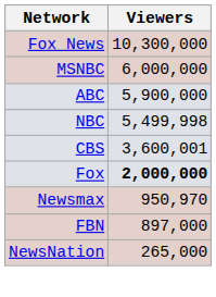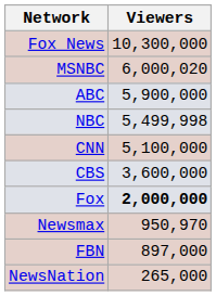 <table class="wikitable" style="text-align: right">
 <tr>
 <th>Network</th>
 <th>Viewers</th>
 </tr>
 <tr style="background:#e5d1cb">
 <td><a href='#'>Fox News</a></td>
 <td>10,300,000</td>
 </tr>
 <tr style="background:#e5d1cb">
 <td><a href='#'>MSNBC</a></td>
-<td>6,000,000</td>
+<td>6,000,020</td>
 </tr>
 <tr style="background:#dfe2e9">
 <td><a href='#'>ABC</a></td>
 <td>5,900,000</td>
 </tr>
 <tr style="background:#dfe2e9">
 <td><a href='#'>NBC</a></td>
 <td>5,499,998</td>
 </tr>
+<tr style="background:#e5d1cb">
+<td><a href='#'>CNN</a></td>
+<td>5,100,000</td>
+</tr>
 <tr style="background:#dfe2e9">
 <td><a href='#'>CBS</a></td>
-<td>3,600,001</td>
+<td>3,600,000</td>
 </tr>
 <tr style="background:#dfe2e9">
 <td><a href='#'>Fox</a></td>
 <td><strong>2,000,000</strong></td>
 </tr>
 <tr style="background:#e5d1cb">
 <td><a href='#'>Newsmax</a></td>
 <td>950,970</td>
 </tr>
 <tr style="background:#e5d1cb">
 <td><a href='#'>FBN</a></td>
 <td>897,000</td>
 </tr>
 <tr style="background:#e5d1cb">
 <td><a href='#'>NewsNation</a></td>
 <td>265,000</td>
 </tr>
 </table>
